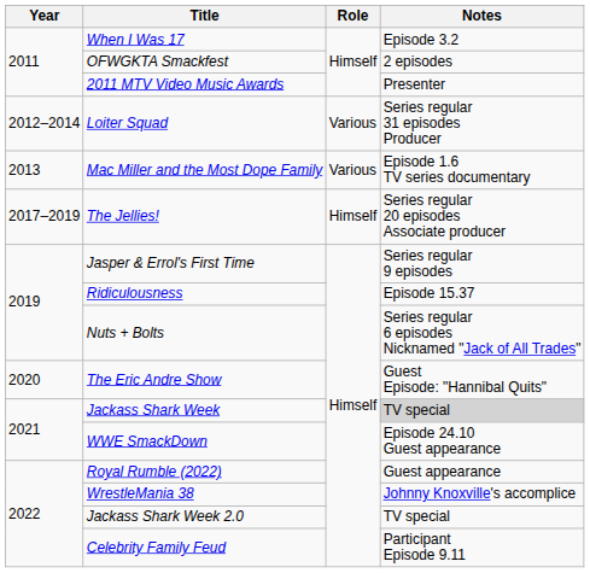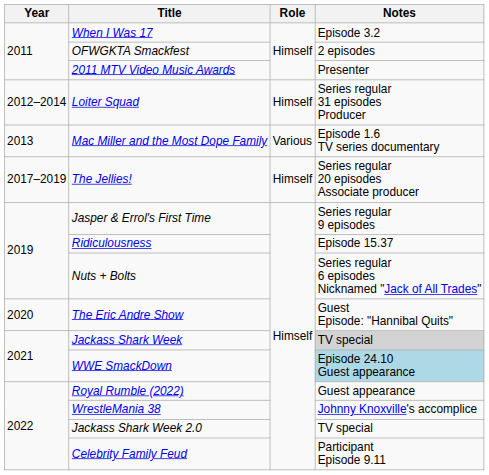 <table class="wikitable">
 <tr>
 <th>Year</th>
 <th>Title</th>
 <th>Role</th>
 <th>Notes</th>
 </tr>
 <tr>
 <td rowspan="3">2011</td>
 <td><em><a href='#'>When I Was 17</a></em></td>
 <td rowspan="3">Himself</td>
 <td>Episode 3.2</td>
 </tr>
 <tr>
 <td><em>OFWGKTA Smackfest</em></td>
 <td>2 episodes</td>
 </tr>
 <tr>
 <td><em><a href='#'>2011 MTV Video Music Awards</a></em></td>
 <td>Presenter</td>
 </tr>
 <tr>
 <td>2012–2014</td>
 <td><em><a href='#'>Loiter Squad</a></em></td>
-<td>Various</td>
+<td>Himself</td>
 <td>Series regular<br>31 episodes<br>Producer</td>
 </tr>
 <tr>
 <td>2013</td>
 <td><em><a href='#'>Mac Miller and the Most Dope Family</a></em></td>
 <td>Various</td>
 <td>Episode 1.6<br>TV series documentary</td>
 </tr>
 <tr>
 <td>2017–2019</td>
 <td><em><a href='#'>The Jellies!</a></em></td>
 <td>Himself</td>
 <td>Series regular<br>20 episodes<br>Associate producer</td>
 </tr>
 <tr>
 <td rowspan="3">2019</td>
 <td><em>Jasper & Errol's First Time</em></td>
 <td rowspan="10">Himself</td>
 <td>Series regular<br>9 episodes</td>
 </tr>
 <tr>
 <td><em><a href='#'>Ridiculousness</a></em></td>
 <td>Episode 15.37</td>
 </tr>
 <tr>
 <td><em>Nuts + Bolts</em></td>
 <td>Series regular<br>6 episodes<br>Nicknamed "<a href='#'>Jack of All Trades</a>"</td>
 </tr>
 <tr>
 <td>2020</td>
 <td><em><a href='#'>The Eric Andre Show</a></em></td>
 <td>Guest<br>Episode: "Hannibal Quits"</td>
 </tr>
 <tr>
 <td rowspan="2">2021</td>
 <td><em><a href='#'>Jackass Shark Week</a></em></td>
 <td style="background: lightgrey;">TV special</td>
 </tr>
 <tr>
 <td><em><a href='#'>WWE SmackDown</a></em></td>
-<td>Episode 24.10<br>Guest appearance</td>
+<td style="background: lightblue;">Episode 24.10<br>Guest appearance</td>
 </tr>
 <tr>
 <td rowspan="4">2022</td>
 <td><em><a href='#'>Royal Rumble (2022)</a></em></td>
 <td>Guest appearance</td>
 </tr>
 <tr>
 <td><em><a href='#'>WrestleMania 38</a></em></td>
 <td><a href='#'>Johnny Knoxville</a>'s accomplice</td>
 </tr>
 <tr>
 <td><em>Jackass Shark Week 2.0</em></td>
 <td>TV special</td>
 </tr>
 <tr>
 <td><em><a href='#'>Celebrity Family Feud</a></em></td>
 <td>Participant<br>Episode 9.11</td>
 </tr>
 </table>
